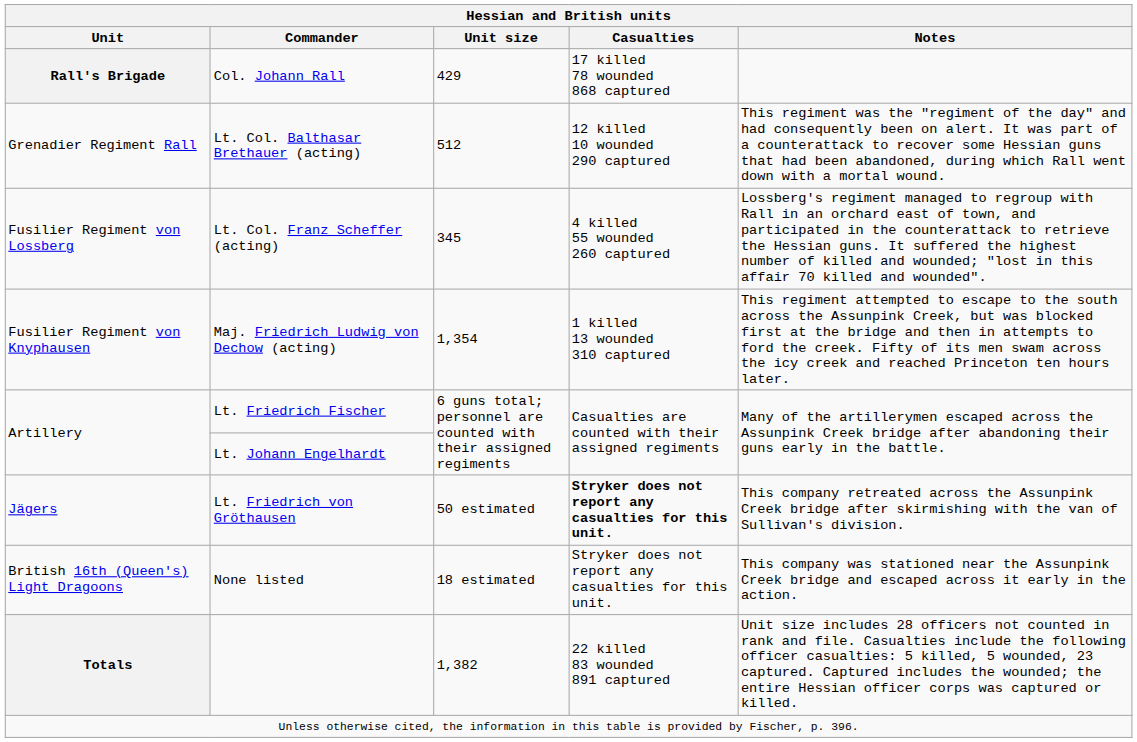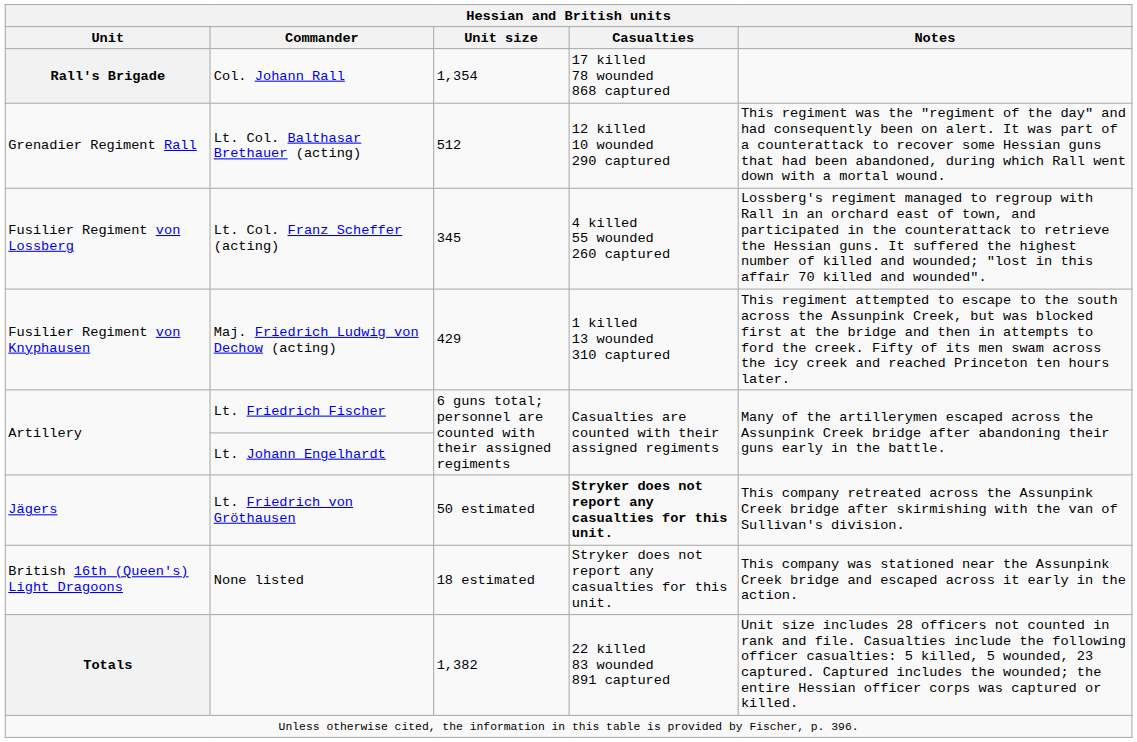 <table class="wikitable" width="85%" style="margin: 1em auto 1em auto">
 <tr>
 <th colspan="5" bgcolor="#f9f9f9"><strong>Hessian and British units</strong></th>
 </tr>
 <tr>
 <th bgcolor="#f9f9f9">Unit</th>
 <th bgcolor="#f9f9f9">Commander</th>
 <th bgcolor="#f9f9f9" width=12%>Unit size</th>
 <th bgcolor="#f9f9f9" width=15%>Casualties</th>
 <th bgcolor="#f9f9f9" width=35%>Notes</th>
 </tr>
 <tr>
 <th bgcolor="#f9f9f9" align="center">Rall's Brigade</th>
 <td align="left">Col. <a href='#'>Johann Rall</a></td>
-<td align="left">429</td>
+<td align="left">1,354</td>
 <td align="left">17 killed<br>78 wounded<br>868 captured</td>
 <td></td>
 </tr>
 <tr>
 <td>Grenadier Regiment <a href='#'>Rall</a></td>
 <td align="left">Lt. Col. <a href='#'>Balthasar Brethauer</a> (acting)</td>
 <td align="left">512</td>
 <td align="left">12 killed<br>10 wounded<br>290 captured</td>
 <td>This regiment was the "regiment of the day" and had consequently been on alert.  It was part of a counterattack to recover some Hessian guns that had been abandoned, during which Rall went down with a mortal wound.</td>
 </tr>
 <tr>
 <td>Fusilier Regiment <a href='#'>von Lossberg</a></td>
 <td align="left">Lt. Col. <a href='#'>Franz Scheffer</a> (acting)</td>
 <td align="left">345</td>
 <td align="left">4 killed<br>55 wounded<br>260 captured</td>
 <td>Lossberg's regiment managed to regroup with Rall in an orchard east of town, and participated in the counterattack to retrieve the Hessian guns.  It suffered the highest number of killed and wounded; "lost in this affair 70 killed and wounded".</td>
 </tr>
 <tr>
 <td>Fusilier Regiment <a href='#'>von Knyphausen</a></td>
 <td align="left">Maj. <a href='#'>Friedrich Ludwig von Dechow</a> (acting)</td>
-<td align="left">1,354</td>
+<td align="left">429</td>
 <td align="left">1 killed<br>13 wounded<br>310 captured</td>
 <td>This regiment attempted to escape to the south across the Assunpink Creek, but was blocked first at the bridge and then in attempts to ford the creek.  Fifty of its men swam across the icy creek and reached Princeton ten hours later.</td>
 </tr>
 <tr>
 <td rowspan=2>Artillery</td>
 <td align="left">Lt. <a href='#'>Friedrich Fischer</a></td>
 <td align="left" rowspan=2>6 guns total; personnel are counted with their assigned regiments</td>
 <td rowspan=2>Casualties are counted with their assigned regiments</td>
 <td rowspan=2>Many of the artillerymen escaped across the Assunpink Creek bridge after abandoning their guns early in the battle.</td>
 </tr>
 <tr>
 <td align="left">Lt. <a href='#'>Johann Engelhardt</a></td>
 </tr>
 <tr>
 <td><a href='#'>Jägers</a></td>
 <td align="left">Lt. <a href='#'>Friedrich von Gröthausen</a></td>
 <td align="left">50 estimated</td>
 <td><strong>Stryker does not report any casualties for this unit.</strong></td>
 <td>This company retreated across the Assunpink Creek bridge after skirmishing with the van of Sullivan's division.</td>
 </tr>
 <tr>
 <td>British <a href='#'>16th (Queen's) Light Dragoons</a></td>
 <td align="left">None listed</td>
 <td align="left">18 estimated</td>
 <td>Stryker does not report any casualties for this unit.</td>
 <td>This company was stationed near the Assunpink Creek bridge and escaped across it early in the action.</td>
 </tr>
 <tr>
 <th bgcolor="#f9f9f9" align="center">Totals</th>
 <td align="left"></td>
 <td align="left">1,382</td>
 <td align="left">22 killed<br>83 wounded<br>891 captured</td>
 <td>Unit size includes 28 officers not counted in rank and file.  Casualties include the following officer casualties: 5 killed, 5 wounded, 23 captured. Captured includes the wounded; the entire Hessian officer corps was captured or killed.</td>
 </tr>
 <tr>
 <td colspan=5 align="center"><small>Unless otherwise cited, the information in this table is provided by Fischer, p. 396.</small></td>
 </tr>
 </table>
